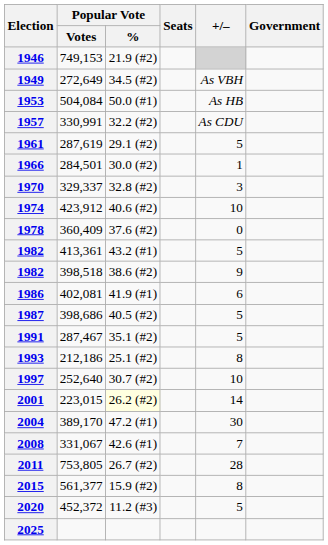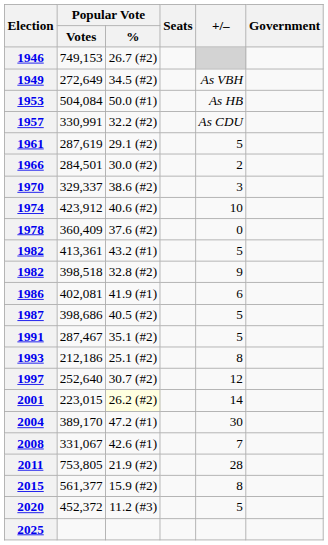 <table class="wikitable" style="font-size:97%; text-align:right;">
 <tr>
 <th rowspan=2>Election</th>
 <th colspan=2>Popular Vote</th>
 <th rowspan=2>Seats</th>
 <th rowspan=2>+/–</th>
 <th rowspan=2>Government</th>
 </tr>
 <tr>
 <th>Votes</th>
 <th>%</th>
 </tr>
 <tr>
 <th><a href='#'>1946</a></th>
 <td>749,153</td>
-<td>21.9 (#2)</td>
+<td>26.7 (#2)</td>
 <td></td>
 <td bgcolor="lightgrey"></td>
 <td></td>
 </tr>
 <tr>
 <th><a href='#'>1949</a></th>
 <td>272,649</td>
 <td>34.5 (#2)</td>
 <td></td>
 <td><em>As VBH</em></td>
 <td></td>
 </tr>
 <tr>
 <th><a href='#'>1953</a></th>
 <td>504,084</td>
 <td>50.0 (#1)</td>
 <td></td>
 <td><em>As HB</em></td>
 <td></td>
 </tr>
 <tr>
 <th><a href='#'>1957</a></th>
 <td>330,991</td>
 <td>32.2 (#2)</td>
 <td></td>
 <td><em>As CDU</em></td>
 <td></td>
 </tr>
 <tr>
 <th><a href='#'>1961</a></th>
 <td>287,619</td>
 <td>29.1 (#2)</td>
 <td></td>
 <td> 5</td>
 <td></td>
 </tr>
 <tr>
 <th><a href='#'>1966</a></th>
 <td>284,501</td>
 <td>30.0 (#2)</td>
 <td></td>
-<td> 1</td>
+<td> 2</td>
 <td></td>
 </tr>
 <tr>
 <th><a href='#'>1970</a></th>
 <td>329,337</td>
-<td>32.8 (#2)</td>
+<td>38.6 (#2)</td>
 <td></td>
 <td> 3</td>
 <td></td>
 </tr>
 <tr>
 <th><a href='#'>1974</a></th>
 <td>423,912</td>
 <td>40.6 (#2)</td>
 <td></td>
 <td> 10</td>
 <td></td>
 </tr>
 <tr>
 <th><a href='#'>1978</a></th>
 <td>360,409</td>
 <td>37.6 (#2)</td>
 <td></td>
 <td> 0</td>
 <td></td>
 </tr>
 <tr>
 <th><a href='#'>1982</a></th>
 <td>413,361</td>
 <td>43.2 (#1)</td>
 <td></td>
 <td> 5</td>
 <td></td>
 </tr>
 <tr>
 <th><a href='#'>1982</a></th>
 <td>398,518</td>
-<td>38.6 (#2)</td>
+<td>32.8 (#2)</td>
 <td></td>
 <td> 9</td>
 <td></td>
 </tr>
 <tr>
 <th><a href='#'>1986</a></th>
 <td>402,081</td>
 <td>41.9 (#1)</td>
 <td></td>
 <td> 6</td>
 <td></td>
 </tr>
 <tr>
 <th><a href='#'>1987</a></th>
 <td>398,686</td>
 <td>40.5 (#2)</td>
 <td></td>
 <td> 5</td>
 <td></td>
 </tr>
 <tr>
 <th><a href='#'>1991</a></th>
 <td>287,467</td>
 <td>35.1 (#2)</td>
 <td></td>
 <td> 5</td>
 <td></td>
 </tr>
 <tr>
 <th><a href='#'>1993</a></th>
 <td>212,186</td>
 <td>25.1 (#2)</td>
 <td></td>
 <td> 8</td>
 <td></td>
 </tr>
 <tr>
 <th><a href='#'>1997</a></th>
 <td>252,640</td>
 <td>30.7 (#2)</td>
 <td></td>
-<td> 10</td>
+<td> 12</td>
 <td></td>
 </tr>
 <tr>
 <th><a href='#'>2001</a></th>
 <td>223,015</td>
 <td style="background: lightyellow;">26.2 (#2)</td>
 <td></td>
 <td> 14</td>
 <td></td>
 </tr>
 <tr>
 <th><a href='#'>2004</a></th>
 <td>389,170</td>
 <td>47.2 (#1)</td>
 <td></td>
 <td> 30</td>
 <td></td>
 </tr>
 <tr>
 <th><a href='#'>2008</a></th>
 <td>331,067</td>
 <td>42.6 (#1)</td>
 <td></td>
 <td> 7</td>
 <td></td>
 </tr>
 <tr>
 <th><a href='#'>2011</a></th>
 <td>753,805</td>
-<td>26.7 (#2)</td>
+<td>21.9 (#2)</td>
 <td></td>
 <td> 28</td>
 <td></td>
 </tr>
 <tr>
 <th><a href='#'>2015</a></th>
 <td>561,377</td>
 <td>15.9 (#2)</td>
 <td></td>
 <td> 8</td>
 <td></td>
 </tr>
 <tr>
 <th><a href='#'>2020</a></th>
 <td>452,372</td>
 <td>11.2 (#3)</td>
 <td></td>
 <td> 5</td>
 <td></td>
 </tr>
 <tr>
 <th><a href='#'>2025</a></th>
 <td></td>
 <td></td>
 <td></td>
 <td></td>
 <td></td>
 </tr>
 </table>
